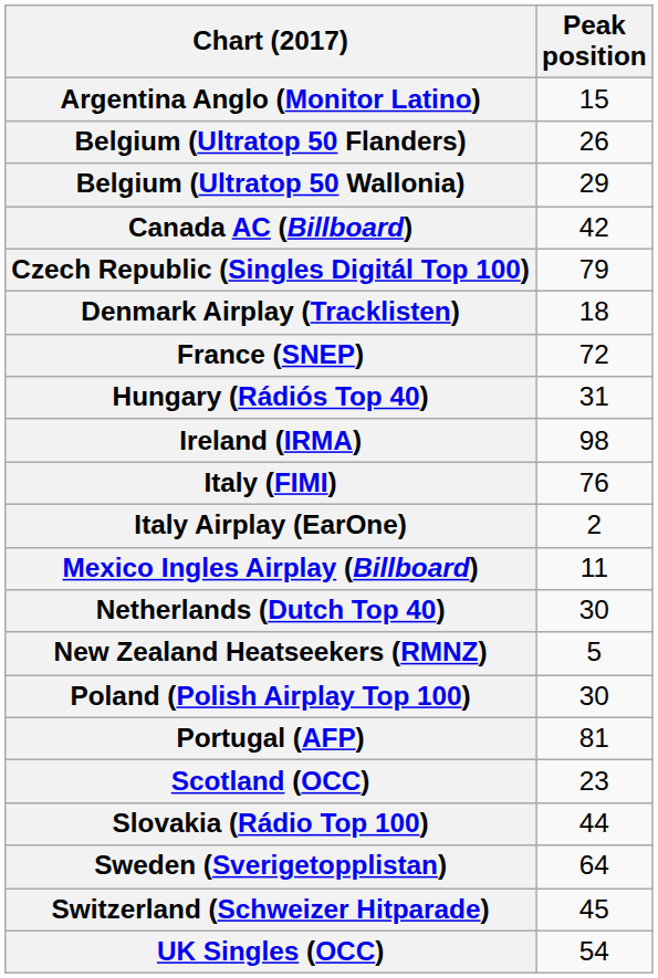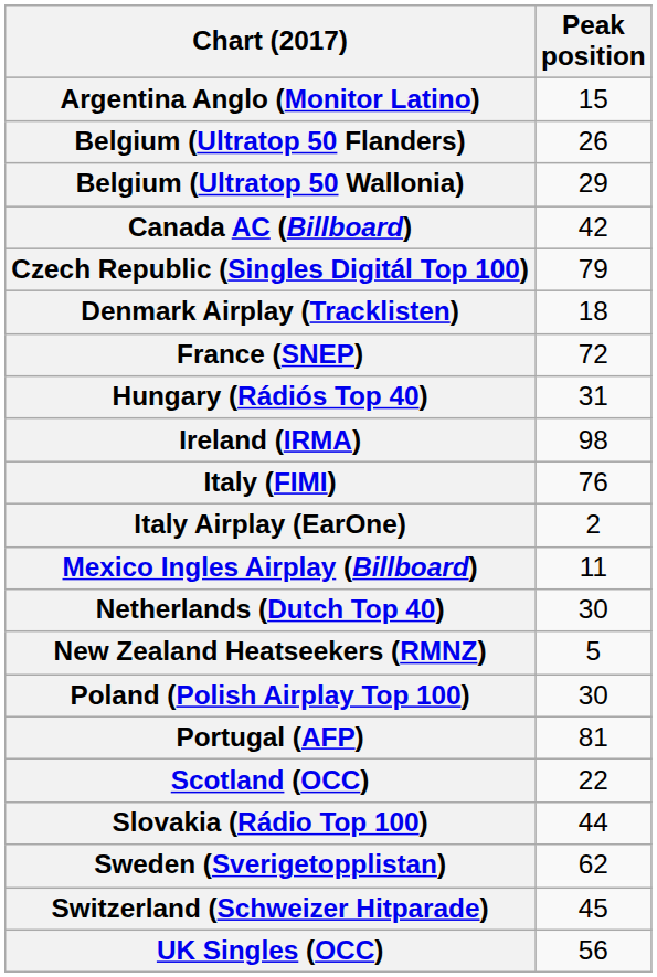 <table class="wikitable sortable plainrowheaders" style="text-align:center">
 <tr>
 <th scope="col">Chart (2017)</th>
 <th scope="col">Peak<br>position</th>
 </tr>
 <tr>
 <th scope="row">Argentina Anglo (<a href='#'>Monitor Latino</a>)</th>
 <td>15</td>
 </tr>
 <tr>
 <th scope="row">Belgium (<a href='#'>Ultratop 50</a> Flanders)</th>
 <td>26</td>
 </tr>
 <tr>
 <th scope="row">Belgium (<a href='#'>Ultratop 50</a> Wallonia)</th>
 <td>29</td>
 </tr>
 <tr>
 <th scope="row">Canada <a href='#'>AC</a> (<em><a href='#'>Billboard</a></em>)</th>
 <td>42</td>
 </tr>
 <tr>
 <th scope="row">Czech Republic (<a href='#'>Singles Digitál Top 100</a>)</th>
 <td>79</td>
 </tr>
 <tr>
 <th scope="row">Denmark Airplay (<a href='#'>Tracklisten</a>)</th>
 <td>18</td>
 </tr>
 <tr>
 <th scope="row">France (<a href='#'>SNEP</a>)</th>
 <td>72</td>
 </tr>
 <tr>
 <th scope="row">Hungary (<a href='#'>Rádiós Top 40</a>)</th>
 <td>31</td>
 </tr>
 <tr>
 <th scope="row">Ireland (<a href='#'>IRMA</a>)</th>
 <td>98</td>
 </tr>
 <tr>
 <th scope="row">Italy (<a href='#'>FIMI</a>)</th>
 <td>76</td>
 </tr>
 <tr>
 <th scope="row">Italy Airplay (EarOne)</th>
 <td>2</td>
 </tr>
 <tr>
 <th scope="row"><a href='#'>Mexico Ingles Airplay</a> (<em><a href='#'>Billboard</a></em>)</th>
 <td>11</td>
 </tr>
 <tr>
 <th scope="row">Netherlands (<a href='#'>Dutch Top 40</a>)</th>
 <td>30</td>
 </tr>
 <tr>
 <th scope="row">New Zealand Heatseekers (<a href='#'>RMNZ</a>)</th>
 <td>5</td>
 </tr>
 <tr>
 <th scope="row">Poland (<a href='#'>Polish Airplay Top 100</a>)</th>
 <td>30</td>
 </tr>
 <tr>
 <th scope="row">Portugal (<a href='#'>AFP</a>)</th>
 <td>81</td>
 </tr>
 <tr>
 <th scope="row"><a href='#'>Scotland</a> (<a href='#'>OCC</a>)</th>
-<td>23</td>
+<td>22</td>
 </tr>
 <tr>
 <th scope="row">Slovakia (<a href='#'>Rádio Top 100</a>)</th>
 <td>44</td>
 </tr>
 <tr>
 <th scope="row">Sweden (<a href='#'>Sverigetopplistan</a>)</th>
-<td>64</td>
+<td>62</td>
 </tr>
 <tr>
 <th scope="row">Switzerland (<a href='#'>Schweizer Hitparade</a>)</th>
 <td>45</td>
 </tr>
 <tr>
 <th scope="row"><a href='#'>UK Singles</a> (<a href='#'>OCC</a>)</th>
-<td>54</td>
+<td>56</td>
 </tr>
 </table>
